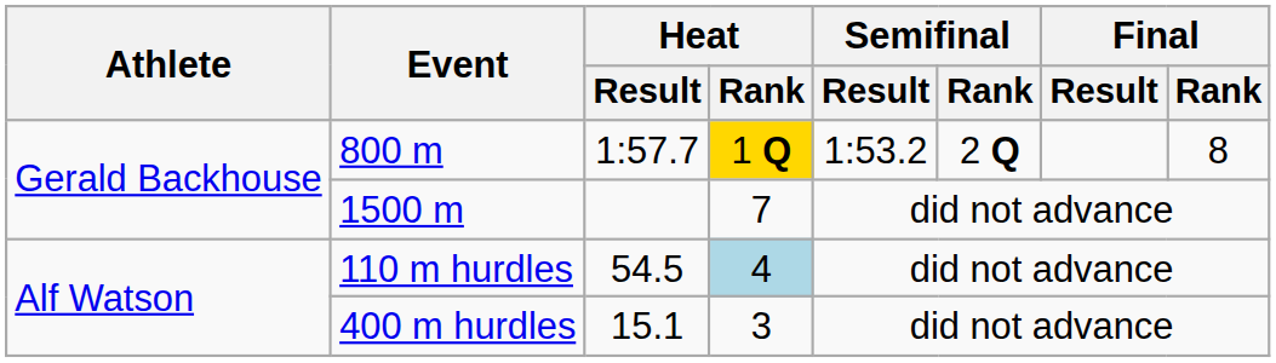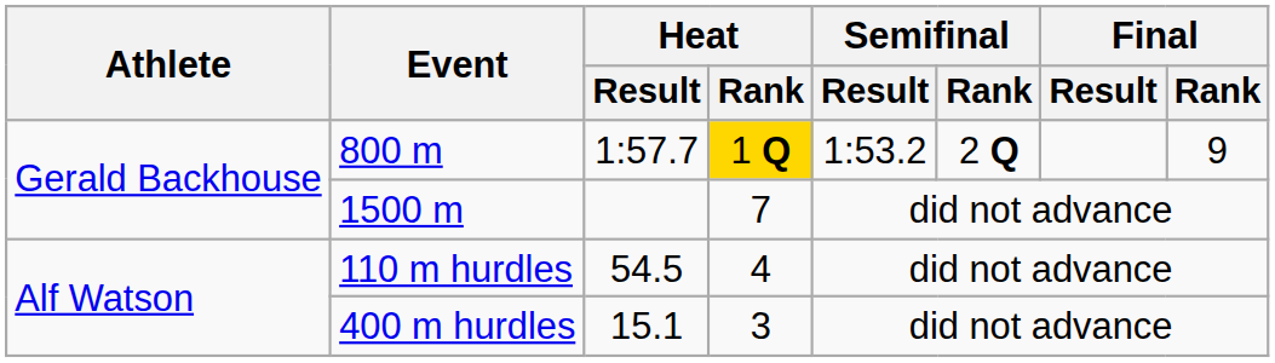 <table class="wikitable" style="font-size:90%">
 <tr>
 <th rowspan=2>Athlete</th>
 <th rowspan=2>Event</th>
 <th colspan=2>Heat</th>
 <th colspan=2>Semifinal</th>
 <th colspan=2>Final</th>
 </tr>
 <tr style="font-size:95%">
 <th>Result</th>
 <th>Rank</th>
 <th>Result</th>
 <th>Rank</th>
 <th>Result</th>
 <th>Rank</th>
 </tr>
 <tr align=center>
 <td align=left rowspan=2><a href='#'>Gerald Backhouse</a></td>
 <td align=left><a href='#'>800 m</a></td>
 <td>1:57.7</td>
 <td style="background: gold;">1 <strong>Q</strong></td>
 <td>1:53.2</td>
 <td>2 <strong>Q</strong></td>
 <td></td>
-<td>8</td>
+<td>9</td>
 </tr>
 <tr align=center>
 <td align=left><a href='#'>1500 m</a></td>
 <td></td>
 <td>7</td>
 <td colspan=4>did not advance</td>
 </tr>
 <tr align=center>
 <td align=left rowspan=2><a href='#'>Alf Watson</a></td>
 <td align=left><a href='#'>110 m hurdles</a></td>
 <td>54.5</td>
-<td style="background: lightblue;">4</td>
+<td>4</td>
 <td colspan=6>did not advance</td>
 </tr>
 <tr align=center>
 <td align=left><a href='#'>400 m hurdles</a></td>
 <td>15.1</td>
 <td>3</td>
 <td colspan=4>did not advance</td>
 </tr>
 </table>
